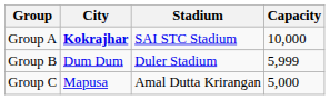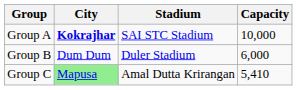 <table class="wikitable sortable">
 <tr>
 <th>Group</th>
 <th>City</th>
 <th>Stadium</th>
 <th>Capacity</th>
 </tr>
 <tr>
 <td>Group A</td>
 <td><strong><a href='#'>Kokrajhar</a></strong></td>
 <td><a href='#'>SAI STC Stadium</a></td>
 <td>10,000</td>
 </tr>
 <tr>
 <td>Group B</td>
 <td><a href='#'>Dum Dum</a></td>
 <td><a href='#'>Duler Stadium</a></td>
-<td>5,999</td>
+<td>6,000</td>
 </tr>
 <tr>
 <td>Group C</td>
-<td><a href='#'>Mapusa</a></td>
+<td style="background: lightgreen;"><a href='#'>Mapusa</a></td>
 <td>Amal Dutta Krirangan</td>
-<td>5,000</td>
+<td>5,410</td>
 </tr>
 </table>
